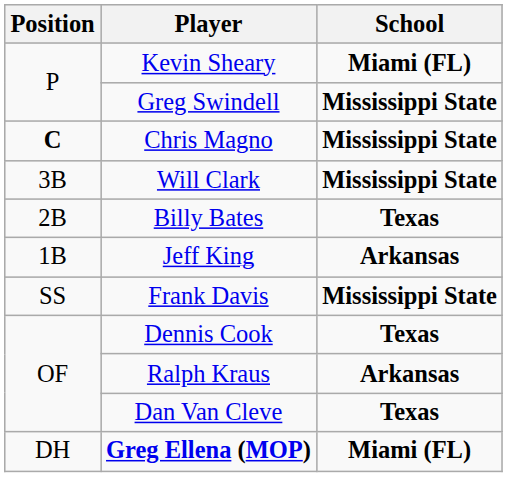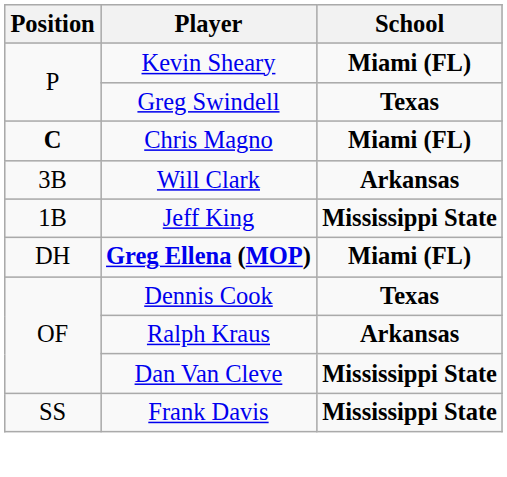 <table class="wikitable" style=text-align:center>
 <tr>
 <th>Position</th>
 <th>Player</th>
 <th>School</th>
 </tr>
 <tr>
 <td rowspan=2>P</td>
 <td><a href='#'>Kevin Sheary</a></td>
 <td style=><strong>Miami (FL)</strong></td>
 </tr>
 <tr>
 <td><a href='#'>Greg Swindell</a></td>
-<td style=><strong>Mississippi State</strong></td>
+<td style=><strong>Texas</strong></td>
 </tr>
 <tr>
 <td><strong>C</strong></td>
 <td><a href='#'>Chris Magno</a></td>
-<td style=><strong>Mississippi State</strong></td>
+<td style=><strong>Miami (FL)</strong></td>
 </tr>
 <tr>
 <td>3B</td>
 <td><a href='#'>Will Clark</a></td>
-<td style=><strong>Mississippi State</strong></td>
-</tr>
-<tr>
-<td>2B</td>
-<td><a href='#'>Billy Bates</a></td>
-<td style=><strong>Texas</strong></td>
+<td style=><strong>Arkansas</strong></td>
 </tr>
 <tr>
 <td>1B</td>
 <td><a href='#'>Jeff King</a></td>
-<td style=><strong>Arkansas</strong></td>
+<td style=><strong>Mississippi State</strong></td>
 </tr>
 <tr>
-<td>SS</td>
-<td><a href='#'>Frank Davis</a></td>
-<td style=><strong>Mississippi State</strong></td>
+<td>DH</td>
+<td><strong><a href='#'>Greg Ellena</a> (<a href='#'>MOP</a>)</strong></td>
+<td style=><strong>Miami (FL)</strong></td>
 </tr>
 <tr>
 <td rowspan=3>OF</td>
 <td><a href='#'>Dennis Cook</a></td>
 <td style=><strong>Texas</strong></td>
 </tr>
 <tr>
 <td><a href='#'>Ralph Kraus</a></td>
 <td style=><strong>Arkansas</strong></td>
 </tr>
 <tr>
 <td><a href='#'>Dan Van Cleve</a></td>
-<td style=><strong>Texas</strong></td>
+<td style=><strong>Mississippi State</strong></td>
 </tr>
 <tr>
-<td>DH</td>
-<td><strong><a href='#'>Greg Ellena</a> (<a href='#'>MOP</a>)</strong></td>
-<td style=><strong>Miami (FL)</strong></td>
+<td>SS</td>
+<td><a href='#'>Frank Davis</a></td>
+<td style=><strong>Mississippi State</strong></td>
 </tr>
 </table>
